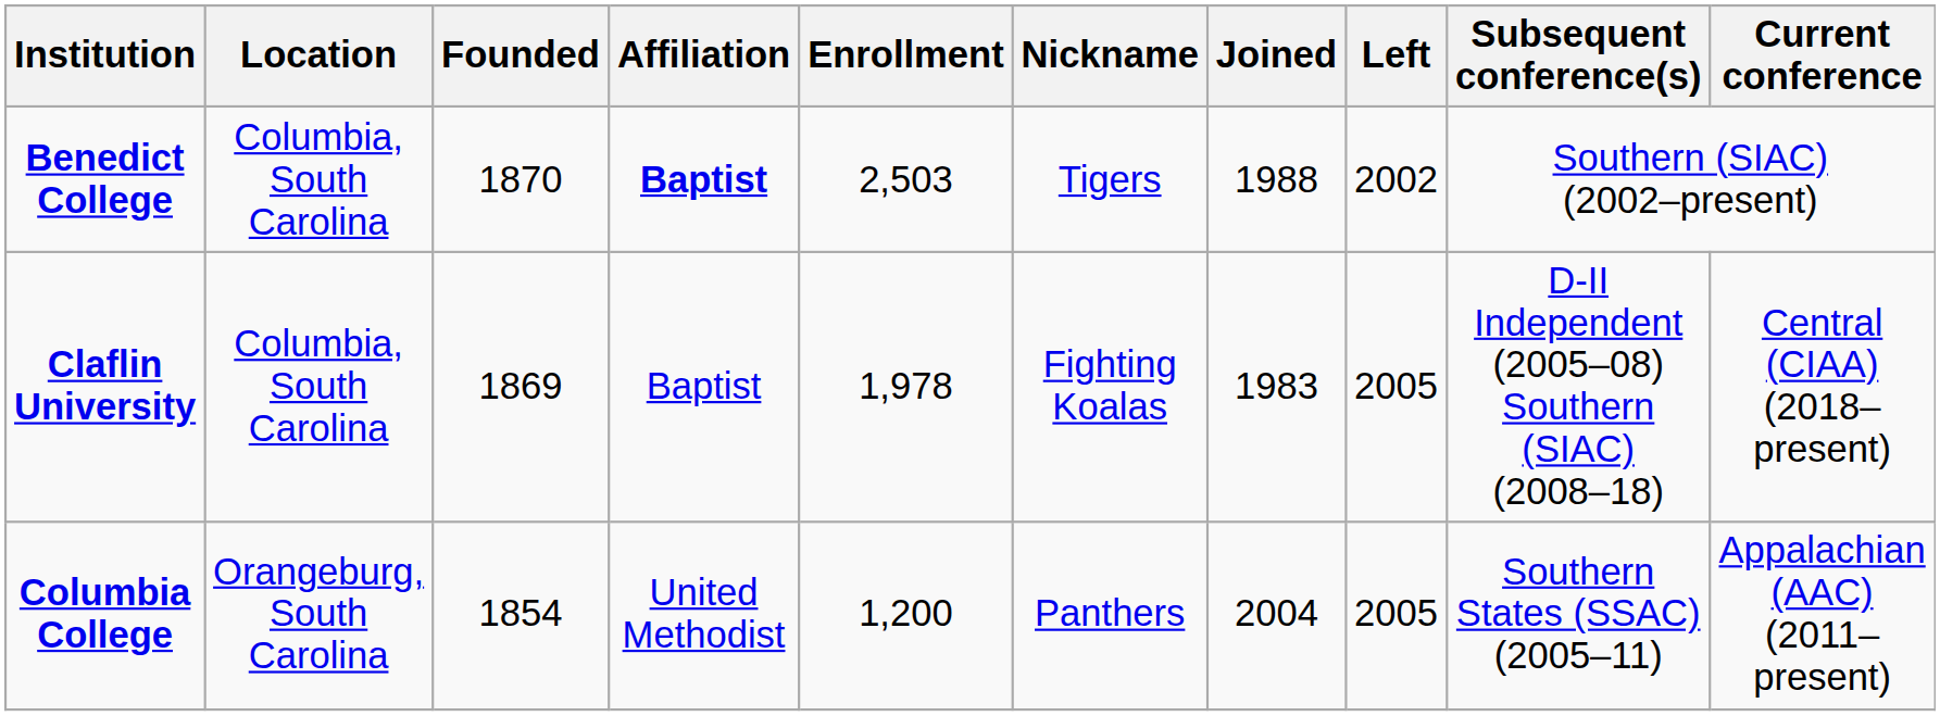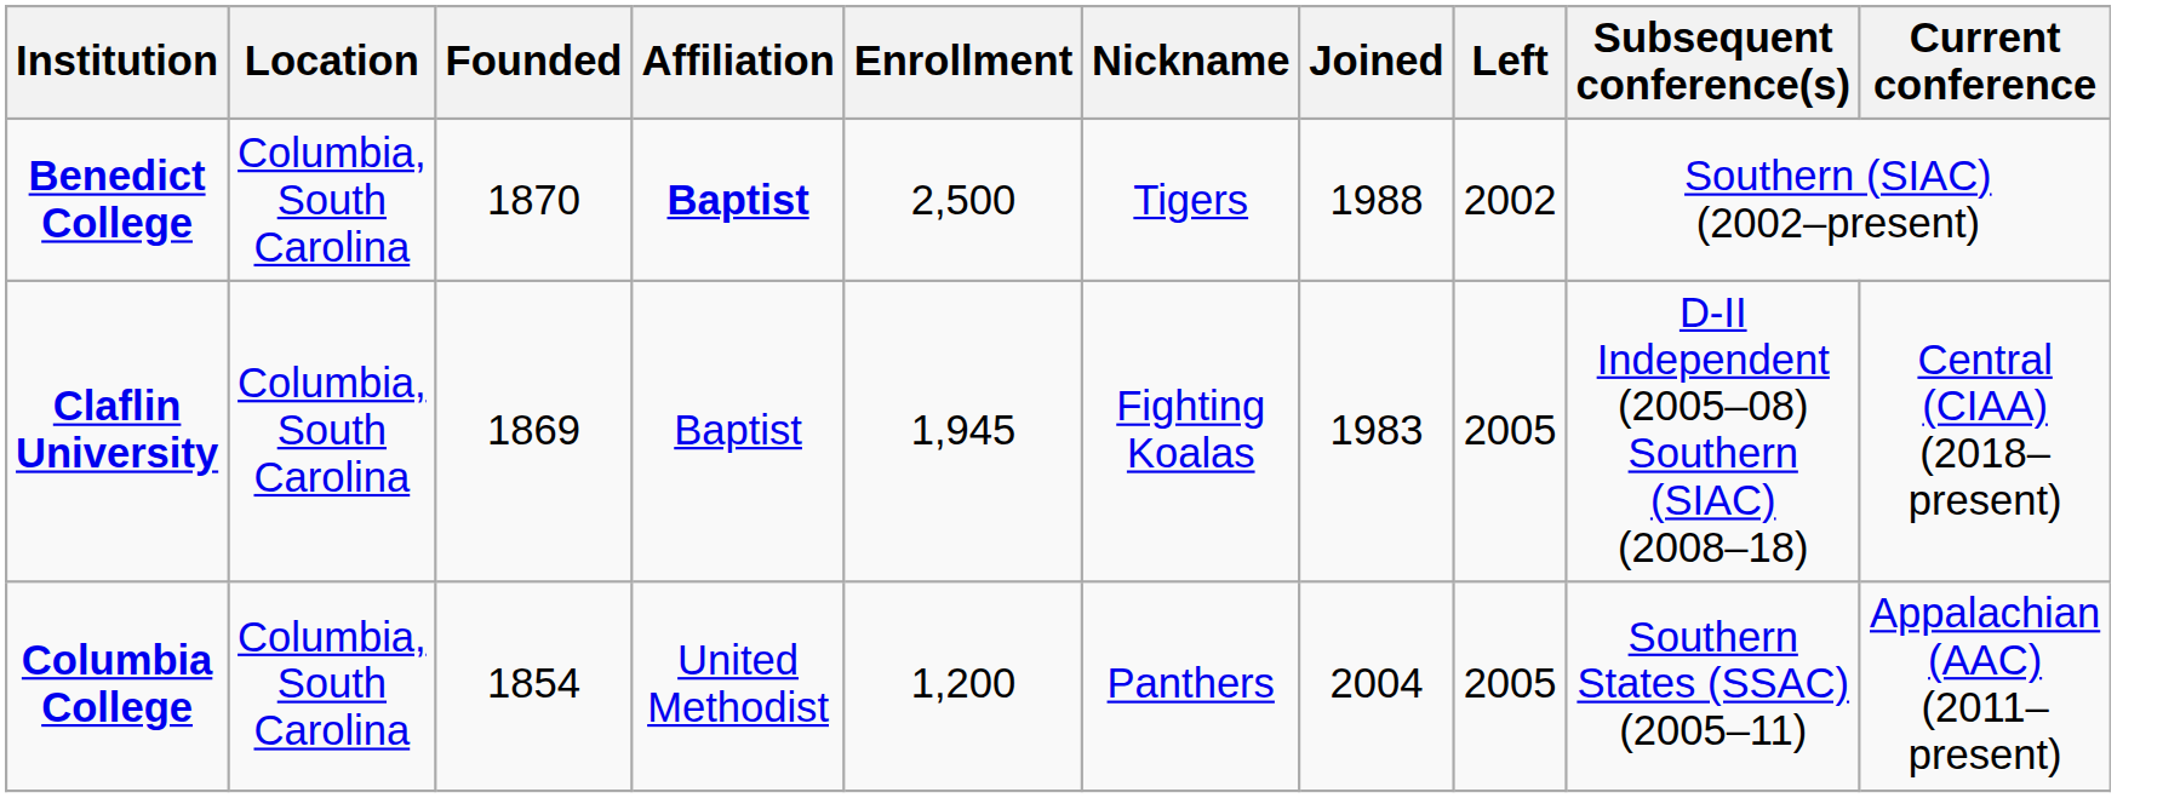 <table class="sortable wikitable" style="text-align: center;">
 <tr>
 <th>Institution</th>
 <th>Location</th>
 <th>Founded</th>
 <th>Affiliation</th>
 <th>Enrollment</th>
 <th>Nickname</th>
 <th>Joined</th>
 <th>Left</th>
 <th>Subsequent<br>conference(s)</th>
 <th>Current<br>conference</th>
 </tr>
 <tr>
 <td><strong><a href='#'>Benedict College</a></strong></td>
 <td><a href='#'>Columbia, South Carolina</a></td>
 <td>1870</td>
 <td><strong><a href='#'>Baptist</a></strong></td>
-<td>2,503</td>
+<td>2,500</td>
 <td><a href='#'>Tigers</a></td>
 <td>1988</td>
 <td>2002</td>
 <td colspan="2"><a href='#'>Southern (SIAC)</a><br>(2002–present)</td>
 </tr>
 <tr>
 <td><strong><a href='#'>Claflin University</a></strong></td>
 <td><a href='#'>Columbia, South Carolina</a></td>
 <td>1869</td>
 <td><a href='#'>Baptist</a></td>
-<td>1,978</td>
+<td>1,945</td>
 <td><a href='#'>Fighting Koalas</a></td>
 <td>1983</td>
 <td>2005</td>
 <td><a href='#'>D-II Independent</a><br>(2005–08)<br><a href='#'>Southern (SIAC)</a><br>(2008–18)</td>
 <td><a href='#'>Central (CIAA)</a><br>(2018–present)</td>
 </tr>
 <tr>
 <td><strong><a href='#'>Columbia College</a></strong></td>
-<td><a href='#'>Orangeburg, South Carolina</a></td>
+<td><a href='#'>Columbia, South Carolina</a></td>
 <td>1854</td>
 <td><a href='#'>United Methodist</a></td>
 <td>1,200</td>
 <td><a href='#'>Panthers</a></td>
 <td>2004</td>
 <td>2005</td>
 <td><a href='#'>Southern States (SSAC)</a><br>(2005–11)</td>
 <td><a href='#'>Appalachian (AAC)</a><br>(2011–present)</td>
 </tr>
 </table>
